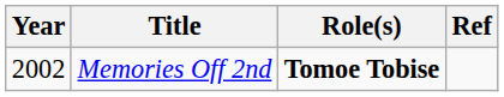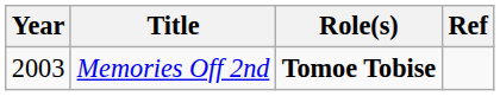 <table class="wikitable">
 <tr>
 <th>Year</th>
 <th>Title</th>
 <th>Role(s)</th>
 <th>Ref</th>
 </tr>
 <tr>
-<td>2002</td>
+<td>2003</td>
 <td><em><a href='#'>Memories Off 2nd</a></em></td>
 <td><strong>Tomoe Tobise</strong></td>
 <td></td>
 </tr>
 </table>
